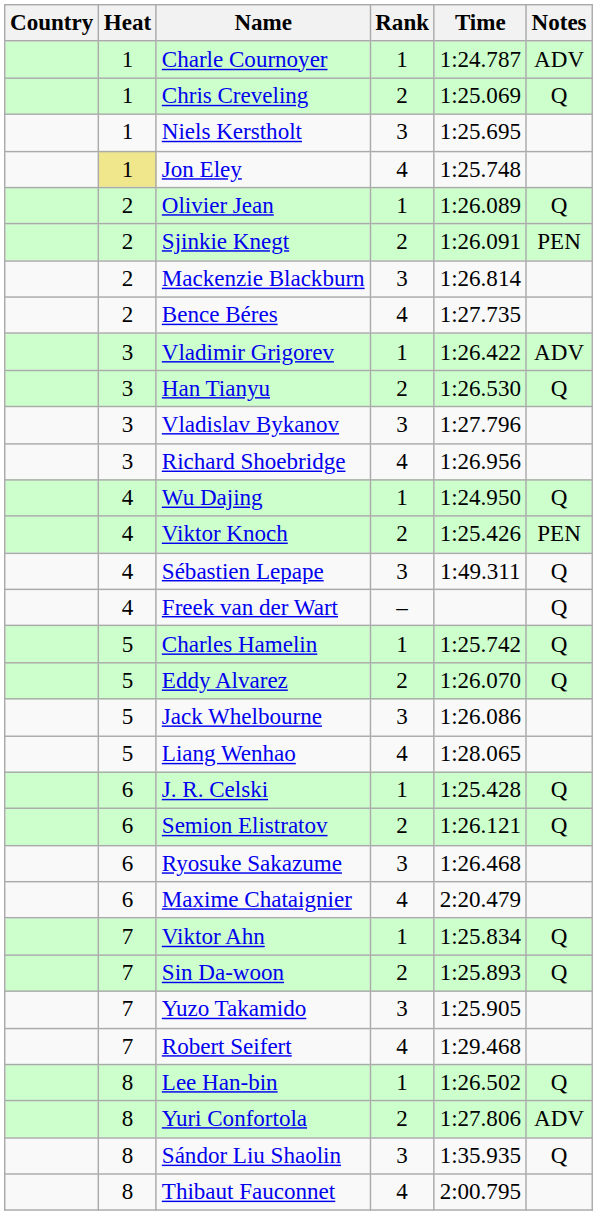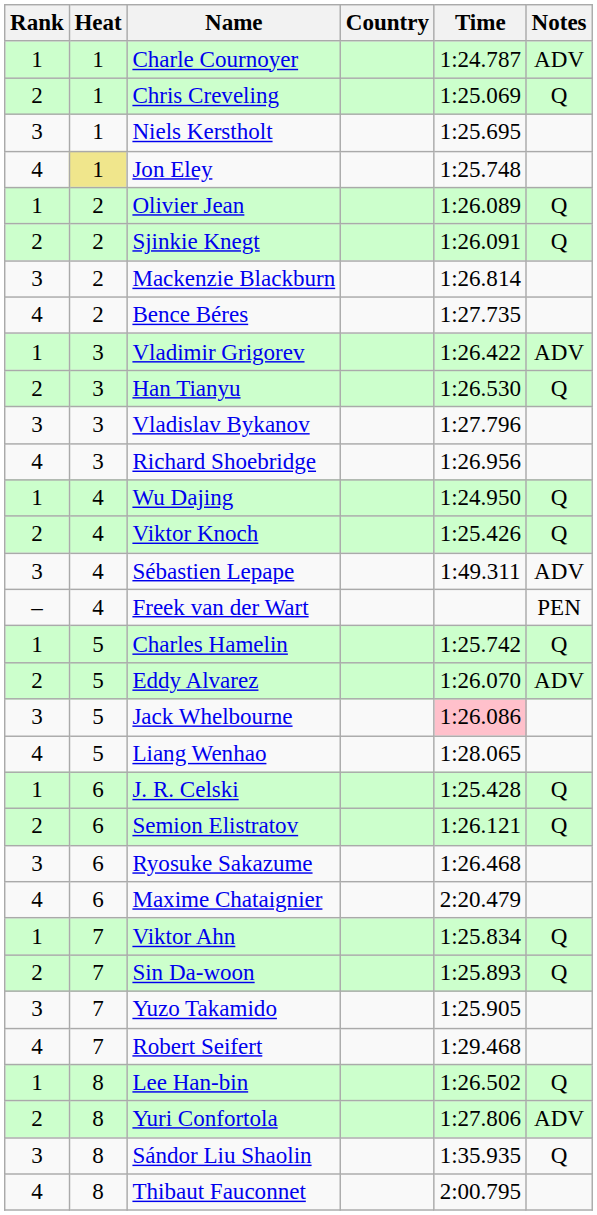 <table class="wikitable sortable" style="text-align:center">
 <tr>
-<th>Country</th>
+<th>Rank</th>
 <th>Heat</th>
 <th>Name</th>
-<th>Rank</th>
+<th>Country</th>
 <th>Time</th>
 <th>Notes</th>
 </tr>
 <tr bgcolor=ccffcc>
-<td align=left></td>
+<td>1</td>
 <td>1</td>
 <td align=left><a href='#'>Charle Cournoyer</a></td>
-<td>1</td>
+<td align=left></td>
 <td>1:24.787</td>
 <td>ADV</td>
 </tr>
 <tr bgcolor=ccffcc>
-<td align=left></td>
+<td>2</td>
 <td>1</td>
 <td align=left><a href='#'>Chris Creveling</a></td>
-<td>2</td>
+<td align=left></td>
 <td>1:25.069</td>
 <td>Q</td>
 </tr>
 <tr>
-<td align=left></td>
+<td>3</td>
 <td>1</td>
 <td align=left><a href='#'>Niels Kerstholt</a></td>
-<td>3</td>
+<td align=left></td>
 <td>1:25.695</td>
 <td></td>
 </tr>
 <tr>
-<td align=left></td>
+<td>4</td>
 <td style="background: khaki;">1</td>
 <td align=left><a href='#'>Jon Eley</a></td>
-<td>4</td>
+<td align=left></td>
 <td>1:25.748</td>
 <td></td>
 </tr>
 <tr bgcolor=ccffcc>
-<td align=left></td>
+<td>1</td>
 <td>2</td>
 <td align=left><a href='#'>Olivier Jean</a></td>
-<td>1</td>
+<td align=left></td>
 <td>1:26.089</td>
 <td>Q</td>
 </tr>
 <tr bgcolor=ccffcc>
-<td align=left></td>
+<td>2</td>
 <td>2</td>
 <td align=left><a href='#'>Sjinkie Knegt</a></td>
-<td>2</td>
+<td align=left></td>
 <td>1:26.091</td>
-<td>PEN</td>
+<td>Q</td>
 </tr>
 <tr>
-<td align=left></td>
+<td>3</td>
 <td>2</td>
 <td align=left><a href='#'>Mackenzie Blackburn</a></td>
-<td>3</td>
+<td align=left></td>
 <td>1:26.814</td>
 <td></td>
 </tr>
 <tr>
-<td align=left></td>
+<td>4</td>
 <td>2</td>
 <td align=left><a href='#'>Bence Béres</a></td>
-<td>4</td>
+<td align=left></td>
 <td>1:27.735</td>
 <td></td>
 </tr>
 <tr bgcolor=ccffcc>
-<td align=left></td>
+<td>1</td>
 <td>3</td>
 <td align=left><a href='#'>Vladimir Grigorev</a></td>
-<td>1</td>
+<td align=left></td>
 <td>1:26.422</td>
 <td>ADV</td>
 </tr>
 <tr bgcolor=ccffcc>
-<td align=left></td>
+<td>2</td>
 <td>3</td>
 <td align=left><a href='#'>Han Tianyu</a></td>
-<td>2</td>
+<td align=left></td>
 <td>1:26.530</td>
 <td>Q</td>
 </tr>
 <tr>
-<td align=left></td>
+<td>3</td>
 <td>3</td>
 <td align=left><a href='#'>Vladislav Bykanov</a></td>
-<td>3</td>
+<td align=left></td>
 <td>1:27.796</td>
 <td></td>
 </tr>
 <tr>
-<td align=left></td>
+<td>4</td>
 <td>3</td>
 <td align=left><a href='#'>Richard Shoebridge</a></td>
-<td>4</td>
+<td align=left></td>
 <td>1:26.956</td>
 <td></td>
 </tr>
 <tr bgcolor=ccffcc>
-<td align=left></td>
+<td>1</td>
 <td>4</td>
 <td align=left><a href='#'>Wu Dajing</a></td>
-<td>1</td>
+<td align=left></td>
 <td>1:24.950</td>
 <td>Q</td>
 </tr>
 <tr bgcolor=ccffcc>
-<td align=left></td>
+<td>2</td>
 <td>4</td>
 <td align=left><a href='#'>Viktor Knoch</a></td>
-<td>2</td>
+<td align=left></td>
 <td>1:25.426</td>
-<td>PEN</td>
-</tr>
-<tr>
-<td align=left></td>
-<td>4</td>
-<td align=left><a href='#'>Sébastien Lepape</a></td>
-<td>3</td>
-<td>1:49.311</td>
 <td>Q</td>
 </tr>
 <tr>
+<td>3</td>
+<td>4</td>
+<td align=left><a href='#'>Sébastien Lepape</a></td>
 <td align=left></td>
+<td>1:49.311</td>
+<td>ADV</td>
+</tr>
+<tr>
+<td>–</td>
 <td>4</td>
 <td align=left><a href='#'>Freek van der Wart</a></td>
-<td>–</td>
+<td align=left></td>
 <td></td>
-<td>Q</td>
+<td>PEN</td>
 </tr>
 <tr bgcolor=ccffcc>
-<td align=left></td>
+<td>1</td>
 <td>5</td>
 <td align=left><a href='#'>Charles Hamelin</a></td>
-<td>1</td>
+<td align=left></td>
 <td>1:25.742</td>
 <td>Q</td>
 </tr>
 <tr bgcolor=ccffcc>
-<td align=left></td>
+<td>2</td>
 <td>5</td>
 <td align=left><a href='#'>Eddy Alvarez</a></td>
-<td>2</td>
+<td align=left></td>
 <td>1:26.070</td>
-<td>Q</td>
+<td>ADV</td>
 </tr>
 <tr>
-<td align=left></td>
+<td>3</td>
 <td>5</td>
 <td align=left><a href='#'>Jack Whelbourne</a></td>
-<td>3</td>
-<td>1:26.086</td>
+<td align=left></td>
+<td style="background: pink;">1:26.086</td>
 <td></td>
 </tr>
 <tr>
-<td align=left></td>
+<td>4</td>
 <td>5</td>
 <td align=left><a href='#'>Liang Wenhao</a></td>
-<td>4</td>
+<td align=left></td>
 <td>1:28.065</td>
 <td></td>
 </tr>
 <tr bgcolor=ccffcc>
-<td align=left></td>
+<td>1</td>
 <td>6</td>
 <td align=left><a href='#'>J. R. Celski</a></td>
-<td>1</td>
+<td align=left></td>
 <td>1:25.428</td>
 <td>Q</td>
 </tr>
 <tr bgcolor=ccffcc>
-<td align=left></td>
+<td>2</td>
 <td>6</td>
 <td align=left><a href='#'>Semion Elistratov</a></td>
-<td>2</td>
+<td align=left></td>
 <td>1:26.121</td>
 <td>Q</td>
 </tr>
 <tr>
-<td align=left></td>
+<td>3</td>
 <td>6</td>
 <td align=left><a href='#'>Ryosuke Sakazume</a></td>
-<td>3</td>
+<td align=left></td>
 <td>1:26.468</td>
 <td></td>
 </tr>
 <tr>
-<td align=left></td>
+<td>4</td>
 <td>6</td>
 <td align=left><a href='#'>Maxime Chataignier</a></td>
-<td>4</td>
+<td align=left></td>
 <td>2:20.479</td>
 <td></td>
 </tr>
 <tr bgcolor=ccffcc>
-<td align=left></td>
+<td>1</td>
 <td>7</td>
 <td align=left><a href='#'>Viktor Ahn</a></td>
-<td>1</td>
+<td align=left></td>
 <td>1:25.834</td>
 <td>Q</td>
 </tr>
 <tr bgcolor=ccffcc>
-<td align=left></td>
+<td>2</td>
 <td>7</td>
 <td align=left><a href='#'>Sin Da-woon</a></td>
-<td>2</td>
+<td align=left></td>
 <td>1:25.893</td>
 <td>Q</td>
 </tr>
 <tr>
-<td align=left></td>
+<td>3</td>
 <td>7</td>
 <td align=left><a href='#'>Yuzo Takamido</a></td>
-<td>3</td>
+<td align=left></td>
 <td>1:25.905</td>
 <td></td>
 </tr>
 <tr>
-<td align=left></td>
+<td>4</td>
 <td>7</td>
 <td align=left><a href='#'>Robert Seifert</a></td>
-<td>4</td>
+<td align=left></td>
 <td>1:29.468</td>
 <td></td>
 </tr>
 <tr bgcolor=ccffcc>
-<td align=left></td>
+<td>1</td>
 <td>8</td>
 <td align=left><a href='#'>Lee Han-bin</a></td>
-<td>1</td>
+<td align=left></td>
 <td>1:26.502</td>
 <td>Q</td>
 </tr>
 <tr bgcolor=ccffcc>
-<td align=left></td>
+<td>2</td>
 <td>8</td>
 <td align=left><a href='#'>Yuri Confortola</a></td>
-<td>2</td>
+<td align=left></td>
 <td>1:27.806</td>
 <td>ADV</td>
 </tr>
 <tr>
-<td align=left></td>
+<td>3</td>
 <td>8</td>
 <td align=left><a href='#'>Sándor Liu Shaolin</a></td>
-<td>3</td>
+<td align=left></td>
 <td>1:35.935</td>
 <td>Q</td>
 </tr>
 <tr>
-<td align=left></td>
+<td>4</td>
 <td>8</td>
 <td align=left><a href='#'>Thibaut Fauconnet</a></td>
-<td>4</td>
+<td align=left></td>
 <td>2:00.795</td>
 <td></td>
 </tr>
 </table>
